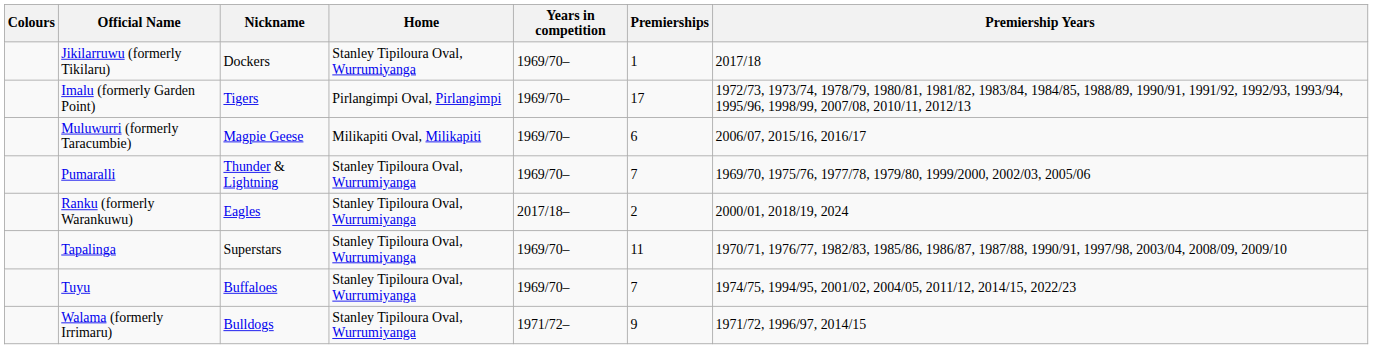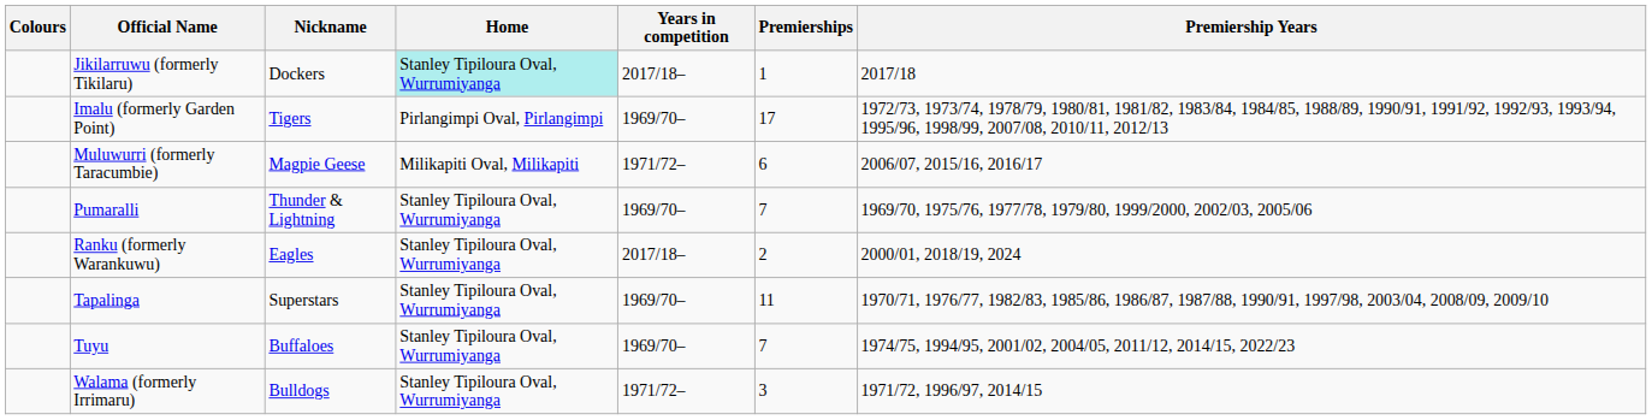 <table class="wikitable">
 <tr>
 <th>Colours</th>
 <th>Official Name</th>
 <th>Nickname</th>
 <th>Home</th>
 <th>Years in competition</th>
 <th>Premierships</th>
 <th>Premiership Years</th>
 </tr>
 <tr>
 <td></td>
 <td><a href='#'>Jikilarruwu</a> (formerly Tikilaru)</td>
 <td>Dockers</td>
-<td>Stanley Tipiloura Oval, <a href='#'>Wurrumiyanga</a></td>
-<td>1969/70–</td>
+<td style="background: paleturquoise;">Stanley Tipiloura Oval, <a href='#'>Wurrumiyanga</a></td>
+<td>2017/18–</td>
 <td>1</td>
 <td>2017/18</td>
 </tr>
 <tr>
 <td></td>
 <td><a href='#'>Imalu</a> (formerly Garden Point)</td>
 <td><a href='#'>Tigers</a></td>
 <td>Pirlangimpi Oval, <a href='#'>Pirlangimpi</a></td>
 <td>1969/70–</td>
 <td>17</td>
 <td>1972/73, 1973/74, 1978/79, 1980/81, 1981/82, 1983/84, 1984/85, 1988/89, 1990/91, 1991/92, 1992/93, 1993/94, 1995/96, 1998/99, 2007/08, 2010/11, 2012/13</td>
 </tr>
 <tr>
 <td></td>
 <td><a href='#'>Muluwurri</a> (formerly Taracumbie)</td>
 <td><a href='#'>Magpie Geese</a></td>
 <td>Milikapiti Oval, <a href='#'>Milikapiti</a></td>
-<td>1969/70–</td>
+<td>1971/72–</td>
 <td>6</td>
 <td>2006/07, 2015/16, 2016/17</td>
 </tr>
 <tr>
 <td></td>
 <td><a href='#'>Pumaralli</a></td>
 <td><a href='#'>Thunder</a> & <a href='#'>Lightning</a></td>
 <td>Stanley Tipiloura Oval, <a href='#'>Wurrumiyanga</a></td>
 <td>1969/70–</td>
 <td>7</td>
 <td>1969/70, 1975/76, 1977/78, 1979/80, 1999/2000, 2002/03, 2005/06</td>
 </tr>
 <tr>
 <td></td>
 <td><a href='#'>Ranku</a> (formerly Warankuwu)</td>
 <td><a href='#'>Eagles</a></td>
 <td>Stanley Tipiloura Oval, <a href='#'>Wurrumiyanga</a></td>
 <td>2017/18–</td>
 <td>2</td>
 <td>2000/01, 2018/19, 2024</td>
 </tr>
 <tr>
 <td></td>
 <td><a href='#'>Tapalinga</a></td>
 <td>Superstars</td>
 <td>Stanley Tipiloura Oval, <a href='#'>Wurrumiyanga</a></td>
 <td>1969/70–</td>
 <td>11</td>
 <td>1970/71, 1976/77, 1982/83, 1985/86, 1986/87, 1987/88, 1990/91, 1997/98, 2003/04, 2008/09, 2009/10</td>
 </tr>
 <tr>
 <td></td>
 <td><a href='#'>Tuyu</a></td>
 <td><a href='#'>Buffaloes</a></td>
 <td>Stanley Tipiloura Oval, <a href='#'>Wurrumiyanga</a></td>
 <td>1969/70–</td>
 <td>7</td>
 <td>1974/75, 1994/95, 2001/02, 2004/05, 2011/12, 2014/15, 2022/23</td>
 </tr>
 <tr>
 <td></td>
 <td><a href='#'>Walama</a> (formerly Irrimaru)</td>
 <td><a href='#'>Bulldogs</a></td>
 <td>Stanley Tipiloura Oval, <a href='#'>Wurrumiyanga</a></td>
 <td>1971/72–</td>
-<td>9</td>
+<td>3</td>
 <td>1971/72, 1996/97, 2014/15</td>
 </tr>
 </table>
